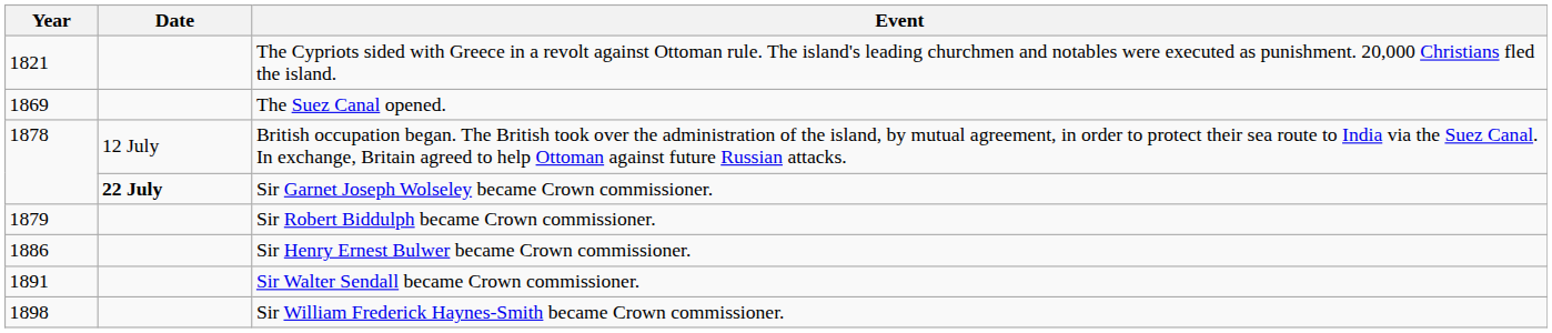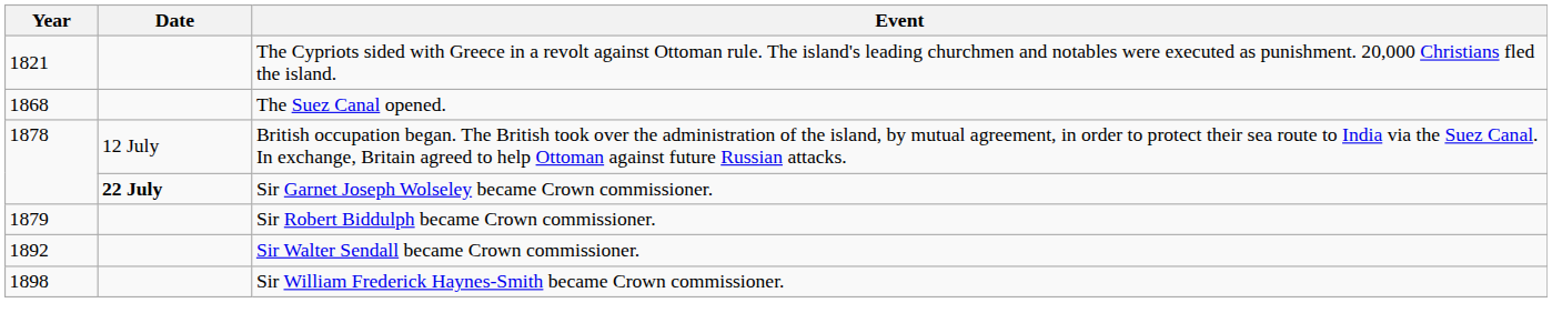 <table class="wikitable" width="100%">
 <tr>
 <th style="width:6%">Year</th>
 <th style="width:10%">Date</th>
 <th>Event</th>
 </tr>
 <tr>
 <td>1821</td>
 <td></td>
 <td>The Cypriots sided with Greece in a revolt against Ottoman rule. The island's leading churchmen and notables were executed as punishment. 20,000 <a href='#'>Christians</a> fled the island.</td>
 </tr>
 <tr>
-<td>1869</td>
+<td>1868</td>
 <td></td>
 <td>The <a href='#'>Suez Canal</a> opened.</td>
 </tr>
 <tr>
 <td rowspan="2" style="vertical-align:top">1878</td>
 <td>12 July</td>
 <td>British occupation began. The British took over the administration of the island, by mutual agreement, in order to protect their sea route to <a href='#'>India</a> via the <a href='#'>Suez Canal</a>. In exchange, Britain agreed to help <a href='#'>Ottoman</a> against future <a href='#'>Russian</a> attacks.</td>
 </tr>
 <tr>
 <td><strong>22 July</strong></td>
 <td>Sir <a href='#'>Garnet Joseph Wolseley</a> became Crown commissioner.</td>
 </tr>
 <tr>
 <td>1879</td>
 <td></td>
 <td>Sir <a href='#'>Robert Biddulph</a> became Crown commissioner.</td>
 </tr>
 <tr>
-<td>1886</td>
-<td></td>
-<td>Sir <a href='#'>Henry Ernest Bulwer</a> became Crown commissioner.</td>
-</tr>
-<tr>
-<td>1891</td>
+<td>1892</td>
 <td></td>
 <td><a href='#'>Sir Walter Sendall</a> became Crown commissioner.</td>
 </tr>
 <tr>
 <td>1898</td>
 <td></td>
 <td>Sir <a href='#'>William Frederick Haynes-Smith</a> became Crown commissioner.</td>
 </tr>
 </table>
